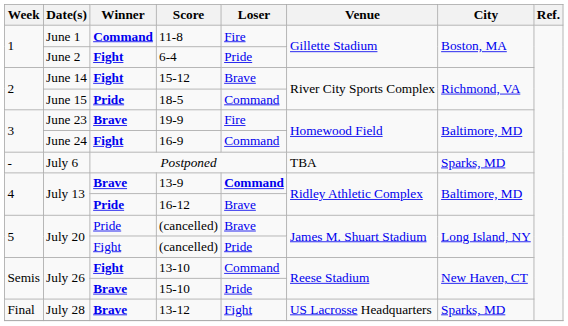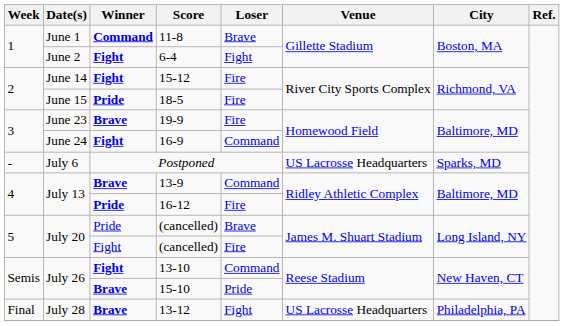 <table class="wikitable" text-align:center;>
 <tr>
 <th>Week</th>
 <th>Date(s)</th>
 <th>Winner</th>
 <th>Score</th>
 <th>Loser</th>
 <th>Venue</th>
 <th>City</th>
 <th>Ref.</th>
 </tr>
 <tr>
 <td rowspan="2">1</td>
 <td>June 1</td>
 <td><strong><a href='#'>Command</a></strong></td>
 <td>11-8</td>
-<td><a href='#'>Fire</a></td>
+<td><a href='#'>Brave</a></td>
 <td rowspan="2"><a href='#'>Gillette Stadium</a></td>
 <td rowspan="2"><a href='#'>Boston, MA</a></td>
 <td rowspan="14"></td>
 </tr>
 <tr>
 <td>June 2</td>
 <td><strong><a href='#'>Fight</a></strong></td>
 <td>6-4</td>
-<td><a href='#'>Pride</a></td>
+<td><a href='#'>Fight</a></td>
 </tr>
 <tr>
 <td rowspan="2">2</td>
 <td>June 14</td>
 <td><strong><a href='#'>Fight</a></strong></td>
 <td>15-12</td>
-<td><a href='#'>Brave</a></td>
+<td><a href='#'>Fire</a></td>
 <td rowspan="2">River City Sports Complex</td>
 <td rowspan="2"><a href='#'>Richmond, VA</a></td>
 </tr>
 <tr>
 <td>June 15</td>
 <td><strong><a href='#'>Pride</a></strong></td>
 <td>18-5</td>
-<td><a href='#'>Command</a></td>
+<td><a href='#'>Fire</a></td>
 </tr>
 <tr>
 <td rowspan="2">3</td>
 <td>June 23</td>
 <td><strong><a href='#'>Brave</a></strong></td>
 <td>19-9</td>
 <td><a href='#'>Fire</a></td>
 <td rowspan="2"><a href='#'>Homewood Field</a></td>
 <td rowspan="2"><a href='#'>Baltimore, MD</a></td>
 </tr>
 <tr>
 <td>June 24</td>
 <td><strong><a href='#'>Fight</a></strong></td>
 <td>16-9</td>
 <td><a href='#'>Command</a></td>
 </tr>
 <tr>
 <td>-</td>
 <td>July 6</td>
 <td colspan="3" align="center"><em>Postponed</em></td>
-<td>TBA</td>
+<td><a href='#'>US Lacrosse</a> Headquarters</td>
 <td><a href='#'>Sparks, MD</a></td>
 </tr>
 <tr>
 <td rowspan="2">4</td>
 <td rowspan="2">July 13</td>
 <td><strong><a href='#'>Brave</a></strong></td>
 <td>13-9</td>
-<td><strong><a href='#'>Command</a></strong></td>
+<td><a href='#'>Command</a></td>
 <td rowspan="2"><a href='#'>Ridley Athletic Complex</a></td>
 <td rowspan="2"><a href='#'>Baltimore, MD</a></td>
 </tr>
 <tr>
 <td><strong><a href='#'>Pride</a></strong></td>
 <td>16-12</td>
-<td><a href='#'>Brave</a></td>
+<td><a href='#'>Fire</a></td>
 </tr>
 <tr>
 <td rowspan="2">5</td>
 <td rowspan="2">July 20</td>
 <td><a href='#'>Pride</a></td>
 <td>(cancelled)</td>
 <td><a href='#'>Brave</a></td>
 <td rowspan="2"><a href='#'>James M. Shuart Stadium</a></td>
 <td rowspan="2"><a href='#'>Long Island, NY</a></td>
 </tr>
 <tr>
 <td><a href='#'>Fight</a></td>
 <td>(cancelled)</td>
-<td><a href='#'>Pride</a></td>
+<td><a href='#'>Fire</a></td>
 </tr>
 <tr>
 <td rowspan="2">Semis</td>
 <td rowspan="2">July 26</td>
 <td><strong><a href='#'>Fight</a></strong></td>
 <td>13-10</td>
 <td><a href='#'>Command</a></td>
 <td rowspan="2"><a href='#'>Reese Stadium</a></td>
 <td rowspan="2"><a href='#'>New Haven, CT</a></td>
 </tr>
 <tr>
 <td><strong><a href='#'>Brave</a></strong></td>
 <td>15-10</td>
 <td><a href='#'>Pride</a></td>
 </tr>
 <tr>
 <td>Final</td>
 <td>July 28</td>
 <td><strong><a href='#'>Brave</a></strong></td>
 <td>13-12</td>
 <td><a href='#'>Fight</a></td>
 <td><a href='#'>US Lacrosse</a> Headquarters</td>
-<td><a href='#'>Sparks, MD</a></td>
+<td><a href='#'>Philadelphia, PA</a></td>
 </tr>
 <tr>
 </tr>
 </table>
